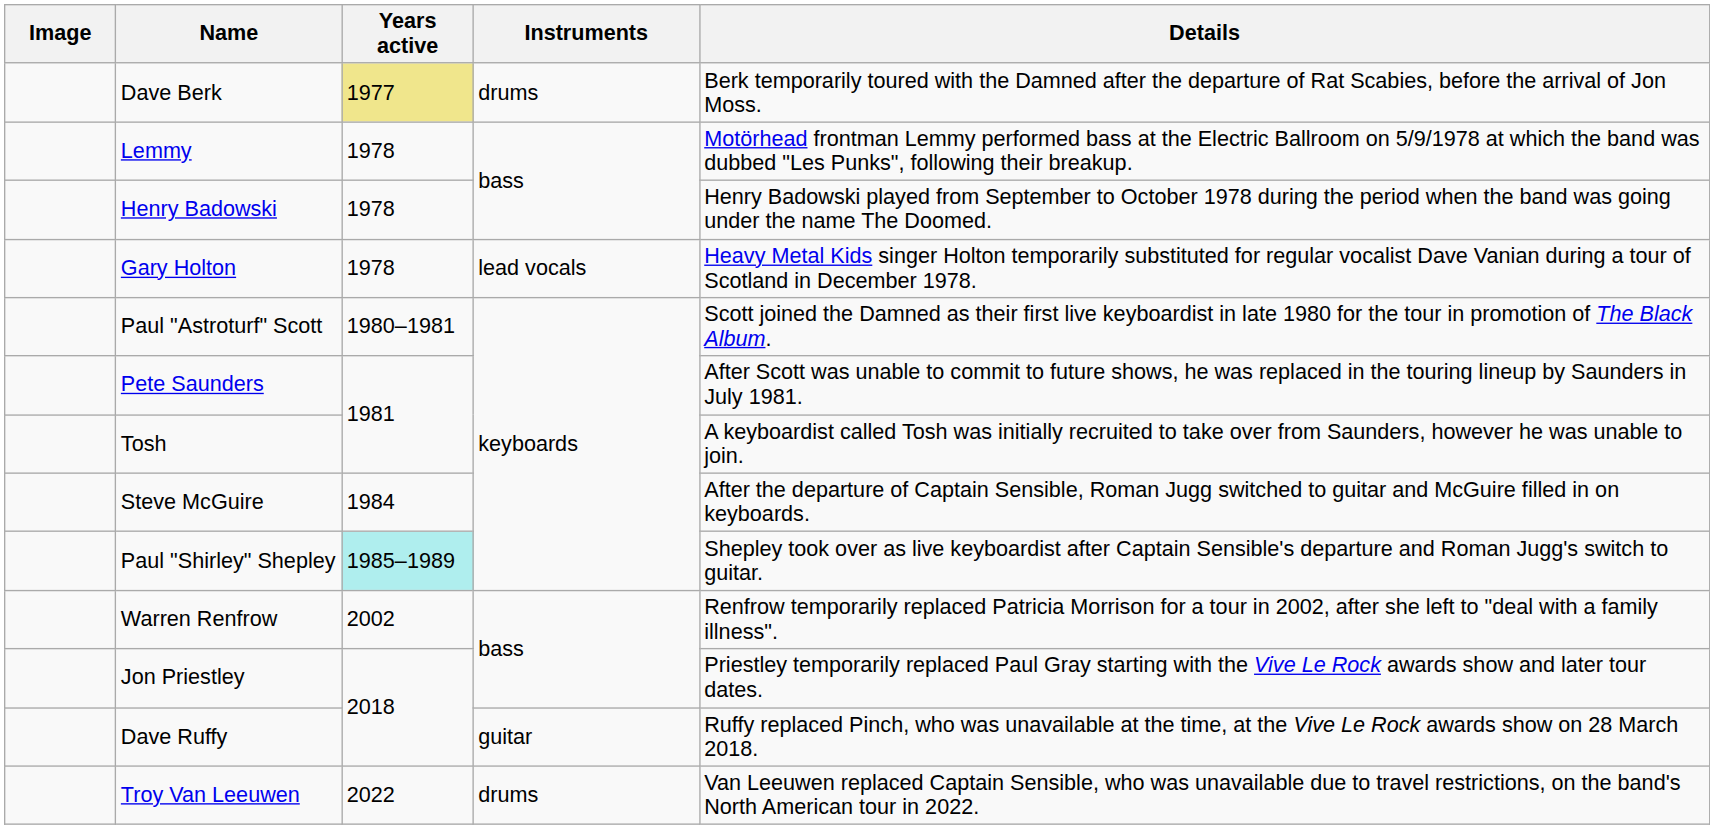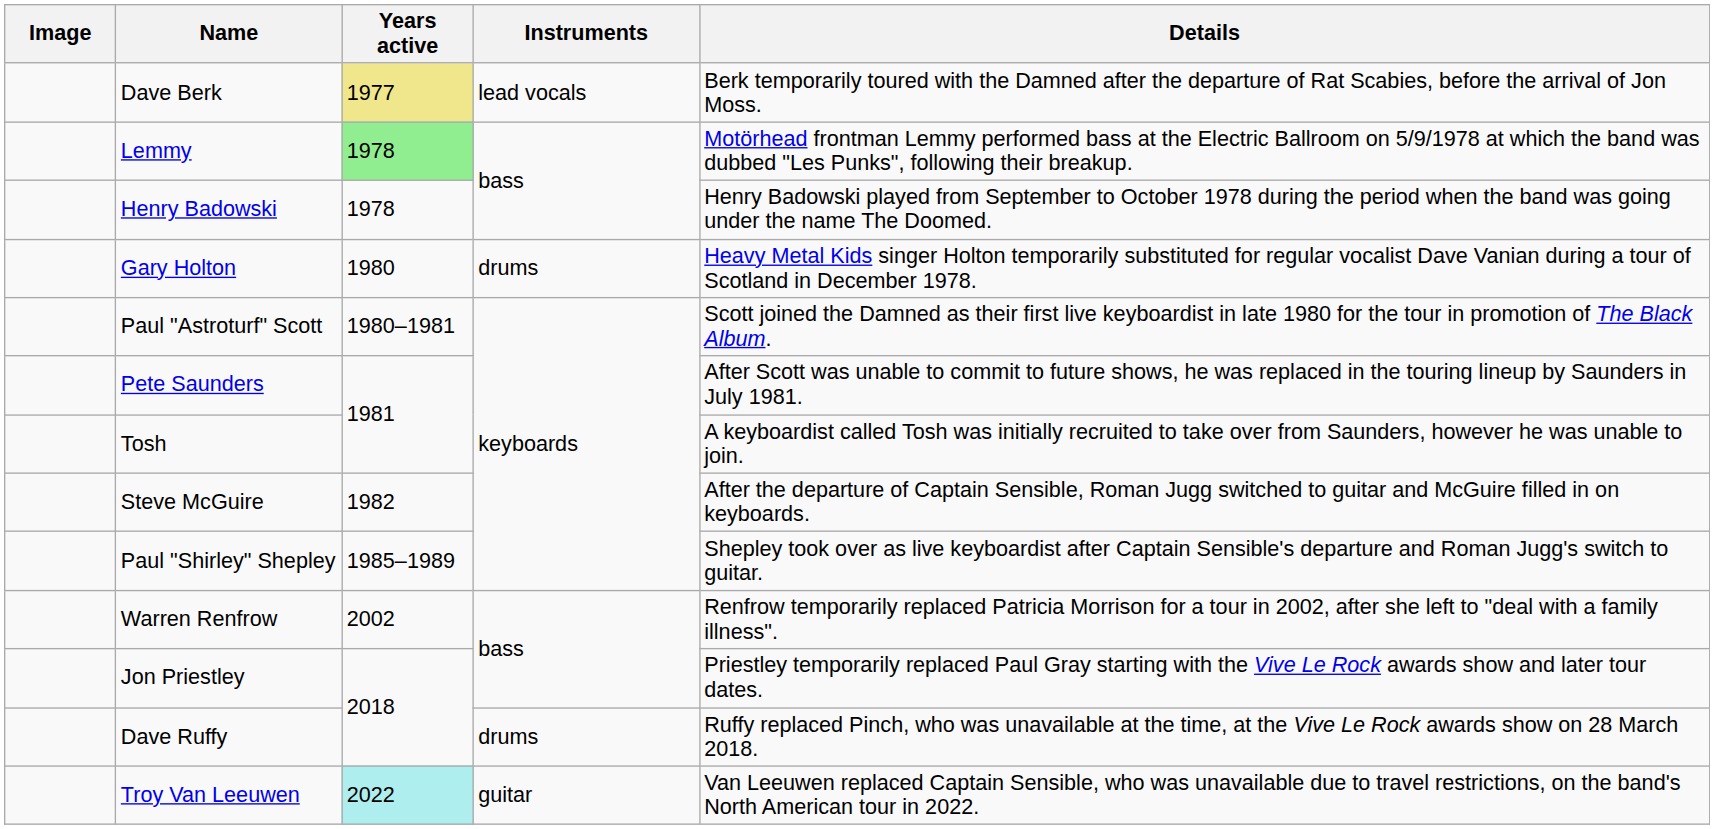 <table class="wikitable" border="1" width=100%>
 <tr>
 <th width="75">Image</th>
 <th width="160">Name</th>
 <th width="90">Years active</th>
 <th width="160">Instruments</th>
 <th>Details</th>
 </tr>
 <tr>
 <td></td>
 <td>Dave Berk</td>
 <td style="background: khaki;">1977</td>
-<td>drums</td>
+<td>lead vocals</td>
 <td>Berk temporarily toured with the Damned after the departure of Rat Scabies, before the arrival of Jon Moss.</td>
 </tr>
 <tr>
 <td></td>
 <td><a href='#'>Lemmy</a><br></td>
-<td>1978 </td>
+<td style="background: lightgreen;">1978 </td>
 <td rowspan="2">bass</td>
 <td><a href='#'>Motörhead</a> frontman Lemmy performed bass at the Electric Ballroom on 5/9/1978 at which the band was dubbed "Les Punks", following their breakup.</td>
 </tr>
 <tr>
 <td></td>
 <td><a href='#'>Henry Badowski</a></td>
 <td>1978</td>
 <td>Henry Badowski played from September to October 1978 during the period when the band was going under the name The Doomed.</td>
 </tr>
 <tr>
 <td></td>
 <td><a href='#'>Gary Holton</a></td>
-<td>1978 </td>
-<td>lead vocals</td>
+<td>1980 </td>
+<td>drums</td>
 <td><a href='#'>Heavy Metal Kids</a> singer Holton temporarily substituted for regular vocalist Dave Vanian during a tour of Scotland in December 1978.</td>
 </tr>
 <tr>
 <td></td>
 <td>Paul "Astroturf" Scott</td>
 <td>1980–1981</td>
 <td rowspan="5">keyboards</td>
 <td>Scott joined the Damned as their first live keyboardist in late 1980 for the tour in promotion of <em><a href='#'>The Black Album</a></em>.</td>
 </tr>
 <tr>
 <td></td>
 <td><a href='#'>Pete Saunders</a></td>
 <td rowspan="2">1981</td>
 <td>After Scott was unable to commit to future shows, he was replaced in the touring lineup by Saunders in July 1981.</td>
 </tr>
 <tr>
 <td></td>
 <td>Tosh</td>
 <td>A keyboardist called Tosh was initially recruited to take over from Saunders, however he was unable to join.</td>
 </tr>
 <tr>
 <td></td>
 <td>Steve McGuire</td>
-<td>1984</td>
+<td>1982</td>
 <td>After the departure of Captain Sensible, Roman Jugg switched to guitar and McGuire filled in on keyboards.</td>
 </tr>
 <tr>
 <td></td>
 <td>Paul "Shirley" Shepley</td>
-<td style="background: paleturquoise;">1985–1989</td>
+<td>1985–1989</td>
 <td>Shepley took over as live keyboardist after Captain Sensible's departure and Roman Jugg's switch to guitar.</td>
 </tr>
 <tr>
 <td></td>
 <td>Warren Renfrow</td>
 <td>2002</td>
 <td rowspan="2">bass</td>
 <td>Renfrow temporarily replaced Patricia Morrison for a tour in 2002, after she left to "deal with a family illness".</td>
 </tr>
 <tr>
 <td></td>
 <td>Jon Priestley</td>
 <td rowspan="2">2018</td>
 <td>Priestley temporarily replaced Paul Gray starting with the <em><a href='#'>Vive Le Rock</a></em> awards show and later tour dates.</td>
 </tr>
 <tr>
 <td></td>
 <td>Dave Ruffy</td>
-<td>guitar</td>
+<td>drums</td>
 <td>Ruffy replaced Pinch, who was unavailable at the time, at the <em>Vive Le Rock</em> awards show on 28 March 2018.</td>
 </tr>
 <tr>
 <td></td>
 <td><a href='#'>Troy Van Leeuwen</a></td>
-<td>2022</td>
-<td>drums</td>
+<td style="background: paleturquoise;">2022</td>
+<td>guitar</td>
 <td>Van Leeuwen replaced Captain Sensible, who was unavailable due to travel restrictions, on the band's North American tour in 2022.</td>
 </tr>
 </table>
